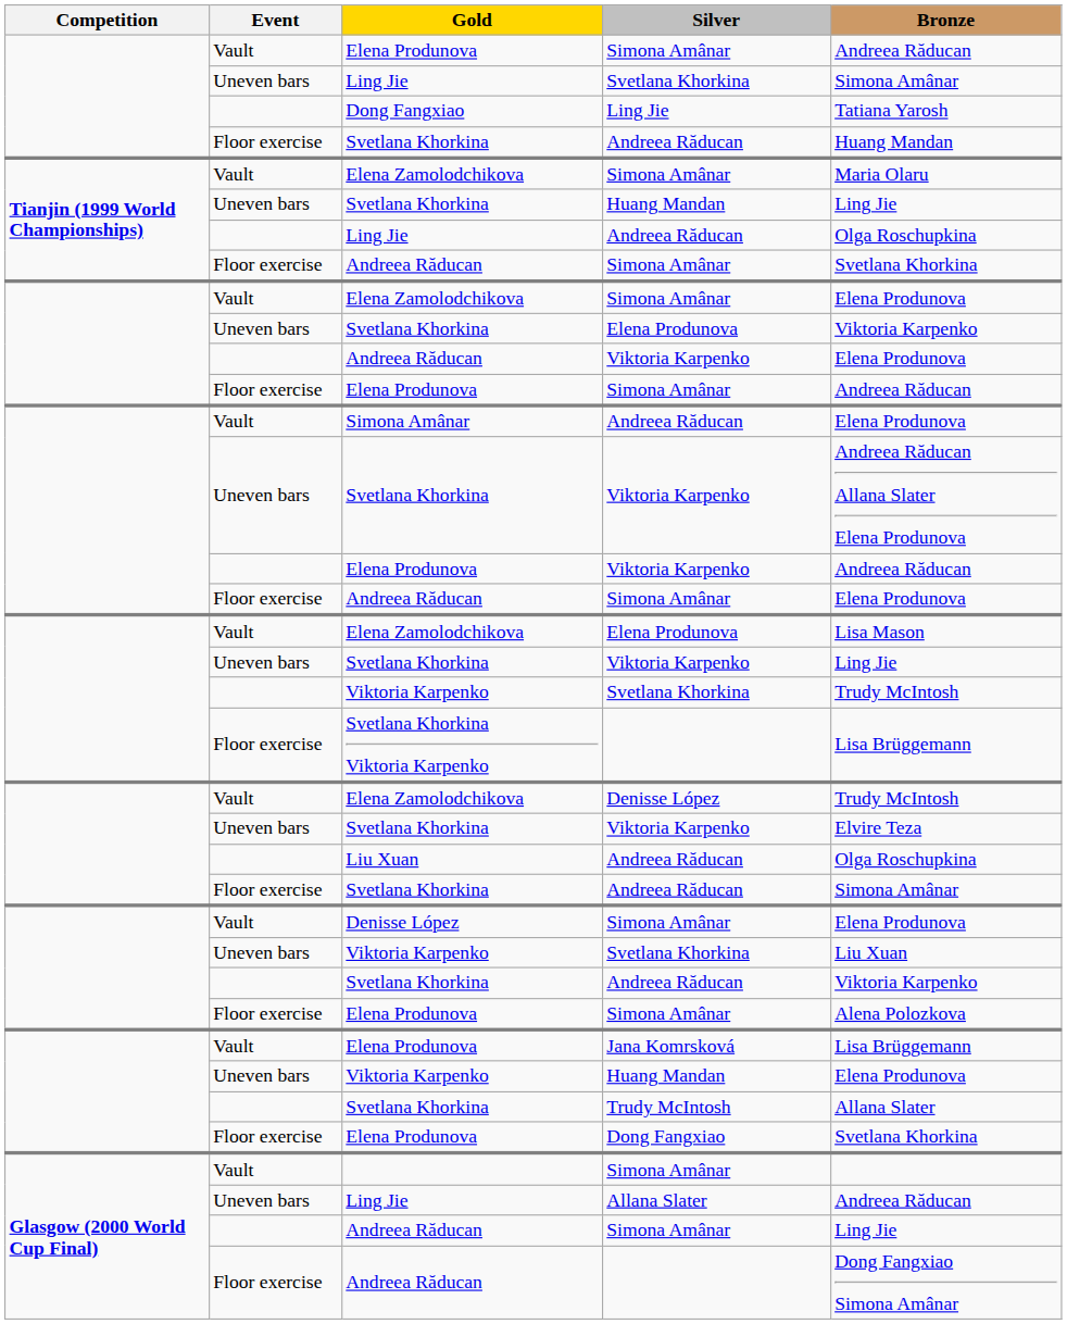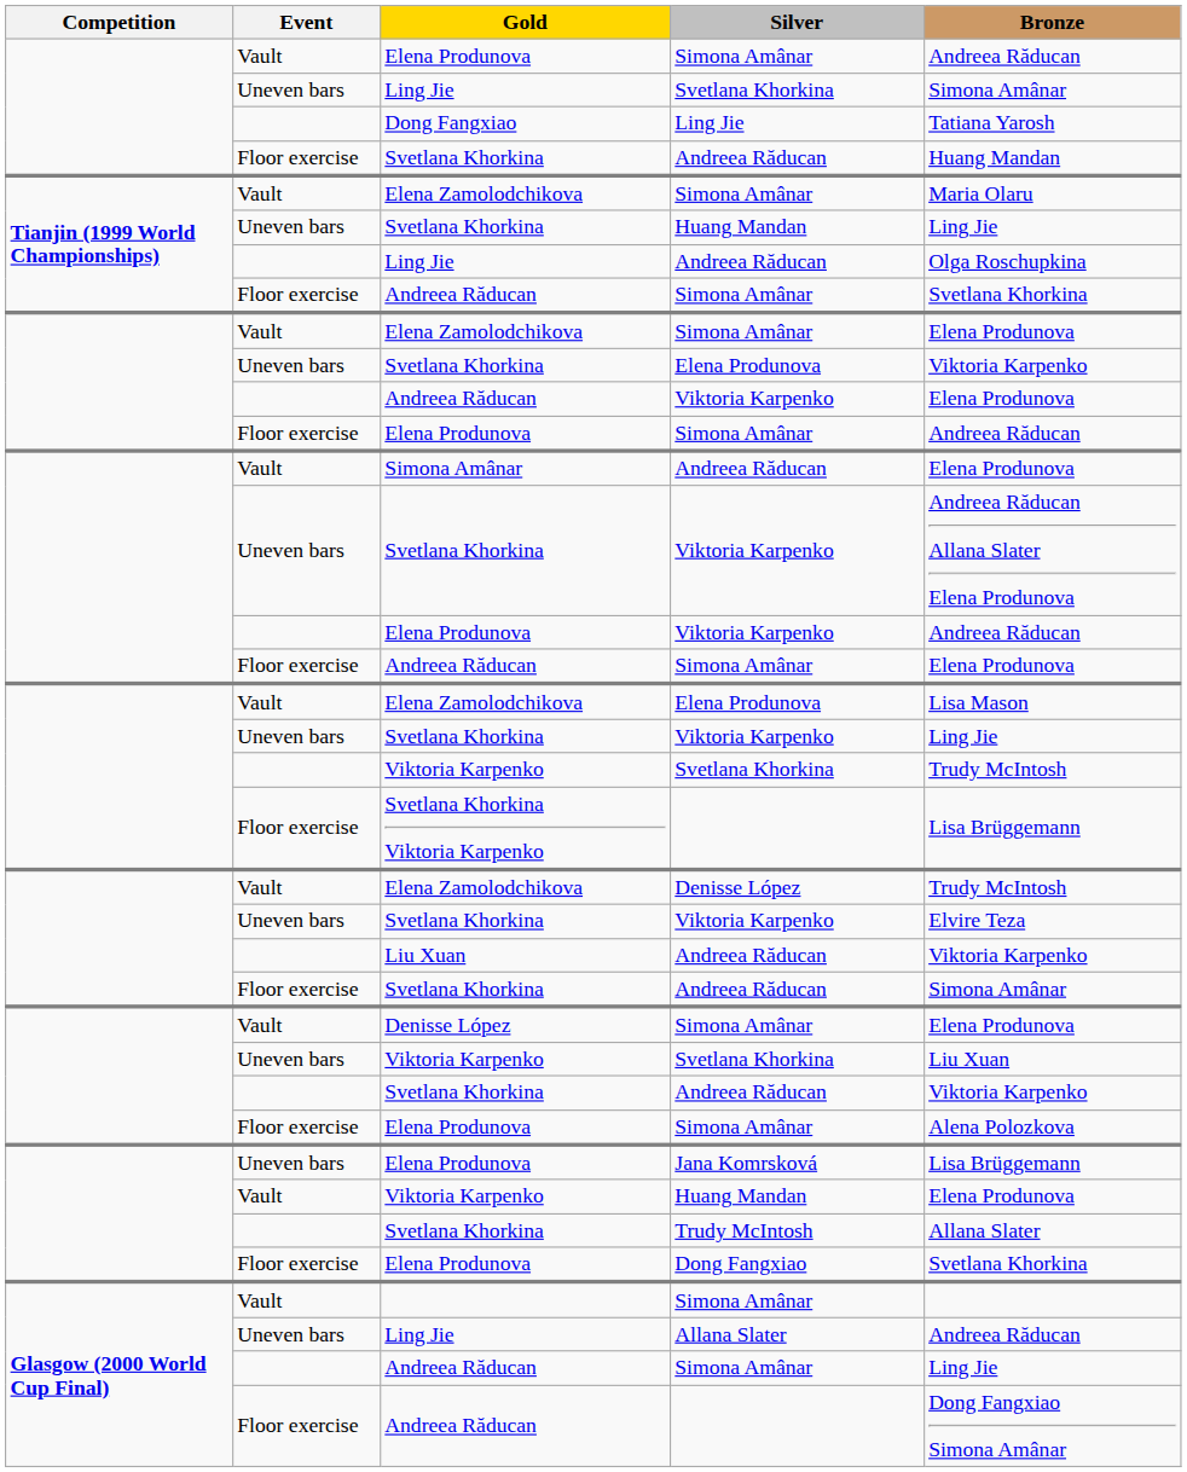 <table class="wikitable" style="width:70%;">
 <tr>
 <th style="text-align:center; width:5%;">Competition</th>
 <th style="text-align:center; width:5%;">Event</th>
 <td style="text-align:center; width:10%; background:gold;"><strong>Gold</strong></td>
 <td style="text-align:center; width:10%; background:silver;"><strong>Silver</strong></td>
 <td style="text-align:center; width:10%; background:#c96;"><strong>Bronze</strong></td>
 </tr>
 <tr>
 <td rowspan="4"></td>
 <td>Vault</td>
 <td> <a href='#'>Elena Produnova</a></td>
 <td> <a href='#'>Simona Amânar</a></td>
 <td> <a href='#'>Andreea Răducan</a></td>
 </tr>
 <tr>
 <td>Uneven bars</td>
 <td> <a href='#'>Ling Jie</a></td>
 <td> <a href='#'>Svetlana Khorkina</a></td>
 <td> <a href='#'>Simona Amânar</a></td>
 </tr>
 <tr>
 <td></td>
 <td> <a href='#'>Dong Fangxiao</a></td>
 <td> <a href='#'>Ling Jie</a></td>
 <td> <a href='#'>Tatiana Yarosh</a></td>
 </tr>
 <tr>
 <td>Floor exercise</td>
 <td> <a href='#'>Svetlana Khorkina</a></td>
 <td> <a href='#'>Andreea Răducan</a></td>
 <td> <a href='#'>Huang Mandan</a></td>
 </tr>
 <tr style="border-top: 3px solid grey;">
 <td rowspan="4"><strong><a href='#'>Tianjin (1999 World Championships)</a></strong> </td>
 <td>Vault</td>
 <td> <a href='#'>Elena Zamolodchikova</a></td>
 <td> <a href='#'>Simona Amânar</a></td>
 <td> <a href='#'>Maria Olaru</a></td>
 </tr>
 <tr>
 <td>Uneven bars</td>
 <td> <a href='#'>Svetlana Khorkina</a></td>
 <td> <a href='#'>Huang Mandan</a></td>
 <td> <a href='#'>Ling Jie</a></td>
 </tr>
 <tr>
 <td></td>
 <td> <a href='#'>Ling Jie</a></td>
 <td> <a href='#'>Andreea Răducan</a></td>
 <td> <a href='#'>Olga Roschupkina</a></td>
 </tr>
 <tr>
 <td>Floor exercise</td>
 <td> <a href='#'>Andreea Răducan</a></td>
 <td> <a href='#'>Simona Amânar</a></td>
 <td> <a href='#'>Svetlana Khorkina</a></td>
 </tr>
 <tr style="border-top: 3px solid grey;">
 <td rowspan="4"></td>
 <td>Vault</td>
 <td> <a href='#'>Elena Zamolodchikova</a></td>
 <td> <a href='#'>Simona Amânar</a></td>
 <td> <a href='#'>Elena Produnova</a></td>
 </tr>
 <tr>
 <td>Uneven bars</td>
 <td> <a href='#'>Svetlana Khorkina</a></td>
 <td> <a href='#'>Elena Produnova</a></td>
 <td> <a href='#'>Viktoria Karpenko</a></td>
 </tr>
 <tr>
 <td></td>
 <td> <a href='#'>Andreea Răducan</a></td>
 <td> <a href='#'>Viktoria Karpenko</a></td>
 <td> <a href='#'>Elena Produnova</a></td>
 </tr>
 <tr>
 <td>Floor exercise</td>
 <td> <a href='#'>Elena Produnova</a></td>
 <td> <a href='#'>Simona Amânar</a></td>
 <td> <a href='#'>Andreea Răducan</a></td>
 </tr>
 <tr style="border-top: 3px solid grey;">
 <td rowspan="4"></td>
 <td>Vault</td>
 <td> <a href='#'>Simona Amânar</a></td>
 <td> <a href='#'>Andreea Răducan</a></td>
 <td> <a href='#'>Elena Produnova</a></td>
 </tr>
 <tr>
 <td>Uneven bars</td>
 <td> <a href='#'>Svetlana Khorkina</a></td>
 <td> <a href='#'>Viktoria Karpenko</a></td>
 <td> <a href='#'>Andreea Răducan</a><hr> <a href='#'>Allana Slater</a><hr> <a href='#'>Elena Produnova</a></td>
 </tr>
 <tr>
 <td></td>
 <td> <a href='#'>Elena Produnova</a></td>
 <td> <a href='#'>Viktoria Karpenko</a></td>
 <td> <a href='#'>Andreea Răducan</a></td>
 </tr>
 <tr>
 <td>Floor exercise</td>
 <td> <a href='#'>Andreea Răducan</a></td>
 <td> <a href='#'>Simona Amânar</a></td>
 <td> <a href='#'>Elena Produnova</a></td>
 </tr>
 <tr style="border-top: 3px solid grey;">
 <td rowspan="4"></td>
 <td>Vault</td>
 <td> <a href='#'>Elena Zamolodchikova</a></td>
 <td> <a href='#'>Elena Produnova</a></td>
 <td> <a href='#'>Lisa Mason</a></td>
 </tr>
 <tr>
 <td>Uneven bars</td>
 <td> <a href='#'>Svetlana Khorkina</a></td>
 <td> <a href='#'>Viktoria Karpenko</a></td>
 <td> <a href='#'>Ling Jie</a></td>
 </tr>
 <tr>
 <td></td>
 <td> <a href='#'>Viktoria Karpenko</a></td>
 <td> <a href='#'>Svetlana Khorkina</a></td>
 <td> <a href='#'>Trudy McIntosh</a></td>
 </tr>
 <tr>
 <td>Floor exercise</td>
 <td> <a href='#'>Svetlana Khorkina</a><hr> <a href='#'>Viktoria Karpenko</a></td>
 <td></td>
 <td> <a href='#'>Lisa Brüggemann</a></td>
 </tr>
 <tr style="border-top: 3px solid grey;">
 <td rowspan="4"></td>
 <td>Vault</td>
 <td> <a href='#'>Elena Zamolodchikova</a></td>
 <td> <a href='#'>Denisse López</a></td>
 <td> <a href='#'>Trudy McIntosh</a></td>
 </tr>
 <tr>
 <td>Uneven bars</td>
 <td> <a href='#'>Svetlana Khorkina</a></td>
 <td> <a href='#'>Viktoria Karpenko</a></td>
 <td> <a href='#'>Elvire Teza</a></td>
 </tr>
 <tr>
 <td></td>
 <td> <a href='#'>Liu Xuan</a></td>
 <td> <a href='#'>Andreea Răducan</a></td>
-<td> <a href='#'>Olga Roschupkina</a></td>
+<td> <a href='#'>Viktoria Karpenko</a></td>
 </tr>
 <tr>
 <td>Floor exercise</td>
 <td> <a href='#'>Svetlana Khorkina</a></td>
 <td> <a href='#'>Andreea Răducan</a></td>
 <td> <a href='#'>Simona Amânar</a></td>
 </tr>
 <tr style="border-top: 3px solid grey;">
 <td rowspan="4"></td>
 <td>Vault</td>
 <td> <a href='#'>Denisse López</a></td>
 <td> <a href='#'>Simona Amânar</a></td>
 <td> <a href='#'>Elena Produnova</a></td>
 </tr>
 <tr>
 <td>Uneven bars</td>
 <td> <a href='#'>Viktoria Karpenko</a></td>
 <td> <a href='#'>Svetlana Khorkina</a></td>
 <td> <a href='#'>Liu Xuan</a></td>
 </tr>
 <tr>
 <td></td>
 <td> <a href='#'>Svetlana Khorkina</a></td>
 <td> <a href='#'>Andreea Răducan</a></td>
 <td> <a href='#'>Viktoria Karpenko</a></td>
 </tr>
 <tr>
 <td>Floor exercise</td>
 <td> <a href='#'>Elena Produnova</a></td>
 <td> <a href='#'>Simona Amânar</a></td>
 <td> <a href='#'>Alena Polozkova</a></td>
 </tr>
 <tr style="border-top: 3px solid grey;">
 <td rowspan="4"></td>
-<td>Vault</td>
+<td>Uneven bars</td>
 <td> <a href='#'>Elena Produnova</a></td>
 <td> <a href='#'>Jana Komrsková</a></td>
 <td> <a href='#'>Lisa Brüggemann</a></td>
 </tr>
 <tr>
-<td>Uneven bars</td>
+<td>Vault</td>
 <td> <a href='#'>Viktoria Karpenko</a></td>
 <td> <a href='#'>Huang Mandan</a></td>
 <td> <a href='#'>Elena Produnova</a></td>
 </tr>
 <tr>
 <td></td>
 <td> <a href='#'>Svetlana Khorkina</a></td>
 <td> <a href='#'>Trudy McIntosh</a></td>
 <td> <a href='#'>Allana Slater</a></td>
 </tr>
 <tr>
 <td>Floor exercise</td>
 <td> <a href='#'>Elena Produnova</a></td>
 <td> <a href='#'>Dong Fangxiao</a></td>
 <td> <a href='#'>Svetlana Khorkina</a></td>
 </tr>
 <tr style="border-top: 3px solid grey;">
 <td rowspan="4"><strong><a href='#'>Glasgow (2000 World Cup Final)</a></strong> </td>
 <td>Vault</td>
 <td></td>
 <td> <a href='#'>Simona Amânar</a></td>
 <td></td>
 </tr>
 <tr>
 <td>Uneven bars</td>
 <td> <a href='#'>Ling Jie</a></td>
 <td> <a href='#'>Allana Slater</a></td>
 <td> <a href='#'>Andreea Răducan</a></td>
 </tr>
 <tr>
 <td></td>
 <td> <a href='#'>Andreea Răducan</a></td>
 <td> <a href='#'>Simona Amânar</a></td>
 <td> <a href='#'>Ling Jie</a></td>
 </tr>
 <tr>
 <td>Floor exercise</td>
 <td> <a href='#'>Andreea Răducan</a></td>
 <td></td>
 <td> <a href='#'>Dong Fangxiao</a> <hr>  <a href='#'>Simona Amânar</a></td>
 </tr>
 </table>
